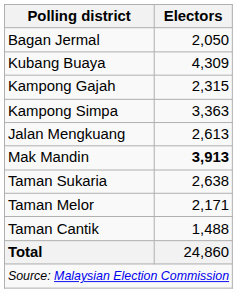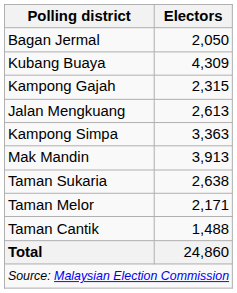 <table class="wikitable sortable">
 <tr>
 <th>Polling district</th>
 <th>Electors</th>
 </tr>
 <tr>
 <td>Bagan Jermal</td>
 <td align="right">2,050</td>
 </tr>
 <tr>
 <td>Kubang Buaya</td>
 <td align="right">4,309</td>
 </tr>
 <tr>
 <td>Kampong Gajah</td>
 <td align="right">2,315</td>
 </tr>
 <tr>
+<td>Jalan Mengkuang</td>
+<td align="right">2,613</td>
+</tr>
+<tr>
 <td>Kampong Simpa</td>
 <td align="right">3,363</td>
 </tr>
 <tr>
-<td>Jalan Mengkuang</td>
-<td align="right">2,613</td>
-</tr>
-<tr>
 <td>Mak Mandin</td>
-<td align="right"><strong>3,913</strong></td>
+<td align="right">3,913</td>
 </tr>
 <tr>
 <td>Taman Sukaria</td>
 <td align="right">2,638</td>
 </tr>
 <tr>
 <td>Taman Melor</td>
 <td align="right">2,171</td>
 </tr>
 <tr>
 <td>Taman Cantik</td>
 <td align="right">1,488</td>
 </tr>
 <tr>
 <td style="background: #f2f2f2"><strong>Total</strong></td>
 <td style="background: #f2f2f2" align="right">24,860</td>
 </tr>
 <tr>
 <td colspan="2"  align="right"><small><em>Source: <a href='#'>Malaysian Election Commission</a></em></small></td>
 </tr>
 </table>
